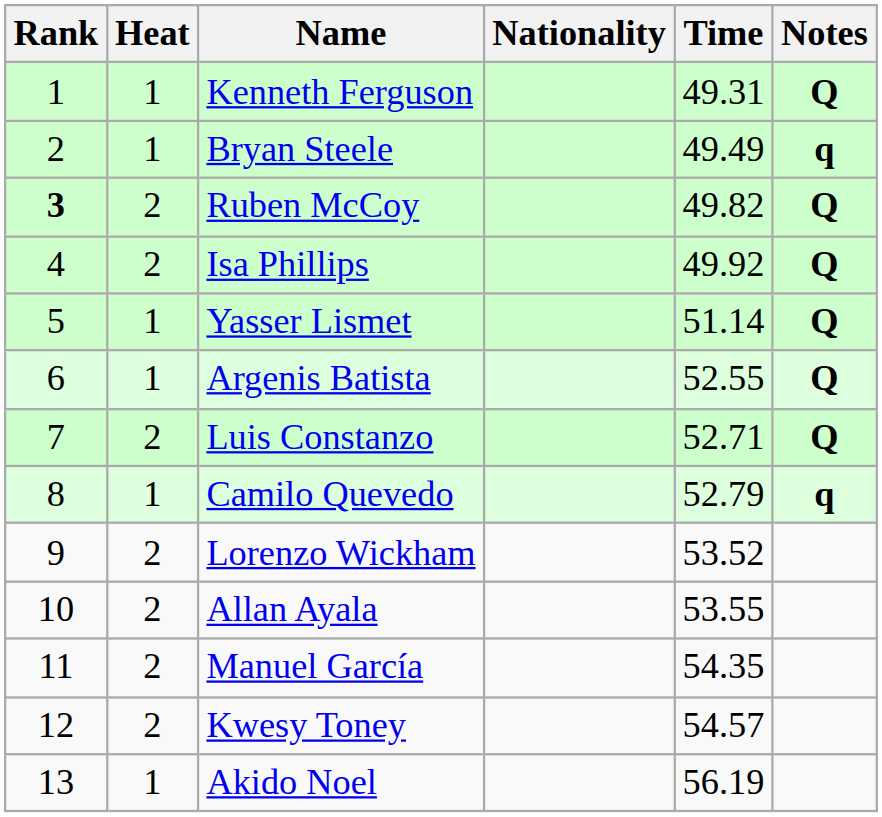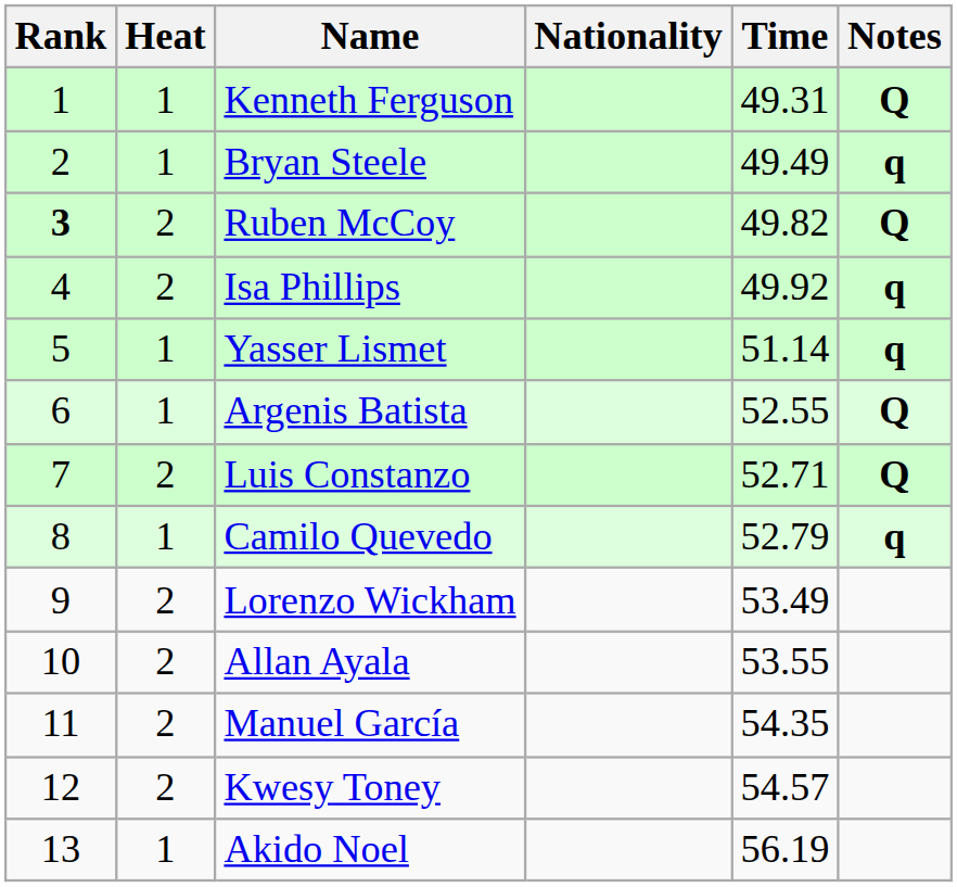 <table class="wikitable sortable" style="text-align:center">
 <tr>
 <th>Rank</th>
 <th>Heat</th>
 <th>Name</th>
 <th>Nationality</th>
 <th>Time</th>
 <th>Notes</th>
 </tr>
 <tr bgcolor=ccffcc>
 <td align=center>1</td>
 <td align=center>1</td>
 <td align=left><a href='#'>Kenneth Ferguson</a></td>
 <td align=left></td>
 <td>49.31</td>
 <td><strong>Q</strong></td>
 </tr>
 <tr bgcolor=ccffcc>
 <td align=center>2</td>
 <td align=center>1</td>
 <td align=left><a href='#'>Bryan Steele</a></td>
 <td align=left></td>
 <td>49.49</td>
 <td><strong>q</strong></td>
 </tr>
 <tr bgcolor=ccffcc>
 <td align=center><strong>3</strong></td>
 <td align=center>2</td>
 <td align=left><a href='#'>Ruben McCoy</a></td>
 <td align=left></td>
 <td>49.82</td>
 <td><strong>Q</strong></td>
 </tr>
 <tr bgcolor=ccffcc>
 <td align=center>4</td>
 <td align=center>2</td>
 <td align=left><a href='#'>Isa Phillips</a></td>
 <td align=left></td>
 <td>49.92</td>
-<td><strong>Q</strong></td>
+<td><strong>q</strong></td>
 </tr>
 <tr bgcolor=ccffcc>
 <td align=center>5</td>
 <td align=center>1</td>
 <td align=left><a href='#'>Yasser Lismet</a></td>
 <td align=left></td>
 <td>51.14</td>
-<td><strong>Q</strong></td>
+<td><strong>q</strong></td>
 </tr>
 <tr bgcolor=ddffdd>
 <td align=center>6</td>
 <td align=center>1</td>
 <td align=left><a href='#'>Argenis Batista</a></td>
 <td align=left></td>
 <td>52.55</td>
 <td><strong>Q</strong></td>
 </tr>
 <tr bgcolor=ccffcc>
 <td align=center>7</td>
 <td align=center>2</td>
 <td align=left><a href='#'>Luis Constanzo</a></td>
 <td align=left></td>
 <td>52.71</td>
 <td><strong>Q</strong></td>
 </tr>
 <tr bgcolor=ddffdd>
 <td align=center>8</td>
 <td align=center>1</td>
 <td align=left><a href='#'>Camilo Quevedo</a></td>
 <td align=left></td>
 <td>52.79</td>
 <td><strong>q</strong></td>
 </tr>
 <tr>
 <td align=center>9</td>
 <td align=center>2</td>
 <td align=left><a href='#'>Lorenzo Wickham</a></td>
 <td align=left></td>
-<td>53.52</td>
+<td>53.49</td>
 <td></td>
 </tr>
 <tr>
 <td align=center>10</td>
 <td align=center>2</td>
 <td align=left><a href='#'>Allan Ayala</a></td>
 <td align=left></td>
 <td>53.55</td>
 <td></td>
 </tr>
 <tr>
 <td align=center>11</td>
 <td align=center>2</td>
 <td align=left><a href='#'>Manuel García</a></td>
 <td align=left></td>
 <td>54.35</td>
 <td></td>
 </tr>
 <tr>
 <td align=center>12</td>
 <td align=center>2</td>
 <td align=left><a href='#'>Kwesy Toney</a></td>
 <td align=left></td>
 <td>54.57</td>
 <td></td>
 </tr>
 <tr>
 <td align=center>13</td>
 <td align=center>1</td>
 <td align=left><a href='#'>Akido Noel</a></td>
 <td align=left></td>
 <td>56.19</td>
 <td></td>
 </tr>
 </table>
